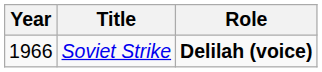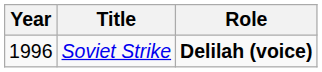 <table class="wikitable sortable">
 <tr>
 <th>Year</th>
 <th>Title</th>
 <th>Role</th>
 </tr>
 <tr>
-<td>1966</td>
+<td>1996</td>
 <td><em><a href='#'>Soviet Strike</a></em></td>
 <td><strong>Delilah (voice)</strong></td>
 </tr>
 </table>
